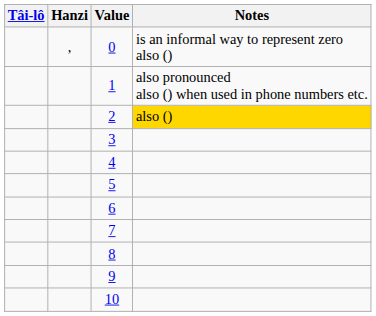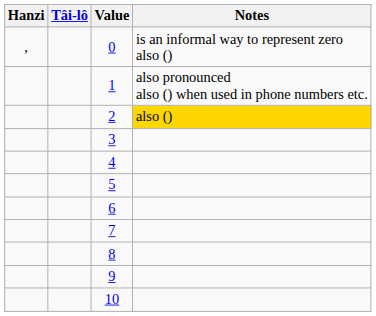 <table class="wikitable" style="text-align:center; margin:auto">
 <tr>
+<th>Hanzi</th>
 <th><a href='#'>Tâi-lô</a></th>
-<th>Hanzi</th>
 <th>Value</th>
 <th>Notes</th>
 </tr>
 <tr>
+<td>, </td>
 <td></td>
-<td>, </td>
 <td><a href='#'>0</a></td>
 <td align="left"> is an informal way to represent zero<br>also  ()</td>
 </tr>
 <tr>
 <td></td>
 <td></td>
 <td><a href='#'>1</a></td>
 <td align="left">also pronounced <br>also  () when used in phone numbers etc.</td>
 </tr>
 <tr>
 <td></td>
 <td></td>
 <td><a href='#'>2</a></td>
 <td align="left" style="background: gold;">also  ()</td>
 </tr>
 <tr>
 <td></td>
 <td></td>
 <td><a href='#'>3</a></td>
 <td></td>
 </tr>
 <tr>
 <td></td>
 <td></td>
 <td><a href='#'>4</a></td>
 <td></td>
 </tr>
 <tr>
 <td></td>
 <td></td>
 <td><a href='#'>5</a></td>
 <td></td>
 </tr>
 <tr>
 <td></td>
 <td></td>
 <td><a href='#'>6</a></td>
 <td></td>
 </tr>
 <tr>
 <td></td>
 <td></td>
 <td><a href='#'>7</a></td>
 <td></td>
 </tr>
 <tr>
 <td></td>
 <td></td>
 <td><a href='#'>8</a></td>
 <td></td>
 </tr>
 <tr>
 <td></td>
 <td></td>
 <td><a href='#'>9</a></td>
 <td></td>
 </tr>
 <tr>
 <td></td>
 <td></td>
 <td><a href='#'>10</a></td>
 <td></td>
 </tr>
 </table>
